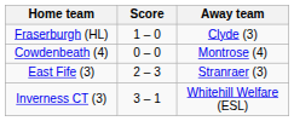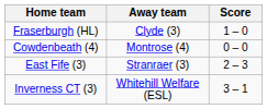 <table class="wikitable" style="text-align: center">
 <tr>
 <th width=140>Home team</th>
+<th width=140>Away team</th>
 <th width=70>Score</th>
-<th width=140>Away team</th>
 </tr>
 <tr>
 <td><a href='#'>Fraserburgh</a> (HL)</td>
+<td><a href='#'>Clyde</a> (3)</td>
 <td>1 – 0</td>
-<td><a href='#'>Clyde</a> (3)</td>
 </tr>
 <tr>
 <td><a href='#'>Cowdenbeath</a> (4)</td>
+<td><a href='#'>Montrose</a> (4)</td>
 <td>0 – 0</td>
-<td><a href='#'>Montrose</a> (4)</td>
 </tr>
 <tr>
 <td><a href='#'>East Fife</a> (3)</td>
+<td><a href='#'>Stranraer</a> (3)</td>
 <td>2 – 3</td>
-<td><a href='#'>Stranraer</a> (3)</td>
 </tr>
 <tr>
 <td><a href='#'>Inverness CT</a> (3)</td>
+<td><a href='#'>Whitehill Welfare</a> (ESL)</td>
 <td>3 – 1</td>
-<td><a href='#'>Whitehill Welfare</a> (ESL)</td>
 </tr>
 </table>
